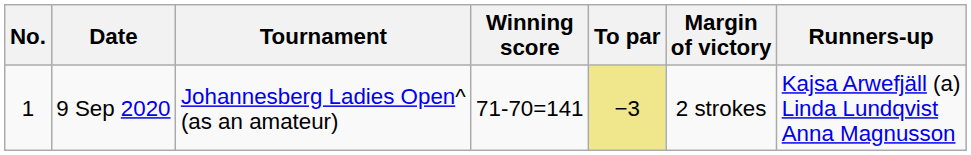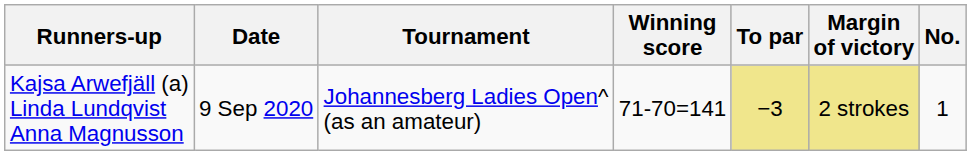 <table class="wikitable" style="font-size:95%;">
 <tr>
-<th>No.</th>
+<th>Runners-up</th>
 <th>Date</th>
 <th>Tournament</th>
 <th>Winning<br>score</th>
 <th>To par</th>
 <th>Margin<br>of victory</th>
-<th>Runners-up</th>
+<th>No.</th>
 </tr>
 <tr>
-<td align=center>1</td>
+<td> <a href='#'>Kajsa Arwefjäll</a> (a)<br> <a href='#'>Linda Lundqvist</a><br> <a href='#'>Anna Magnusson</a></td>
 <td align=right>9 Sep <a href='#'>2020</a></td>
 <td><a href='#'>Johannesberg Ladies Open</a>^<br>(as an amateur)</td>
 <td align=center>71-70=141</td>
 <td align=center style="background: khaki;">−3</td>
-<td align=center>2 strokes</td>
-<td> <a href='#'>Kajsa Arwefjäll</a> (a)<br> <a href='#'>Linda Lundqvist</a><br> <a href='#'>Anna Magnusson</a></td>
+<td align=center style="background: khaki;">2 strokes</td>
+<td align=center>1</td>
 </tr>
 </table>
